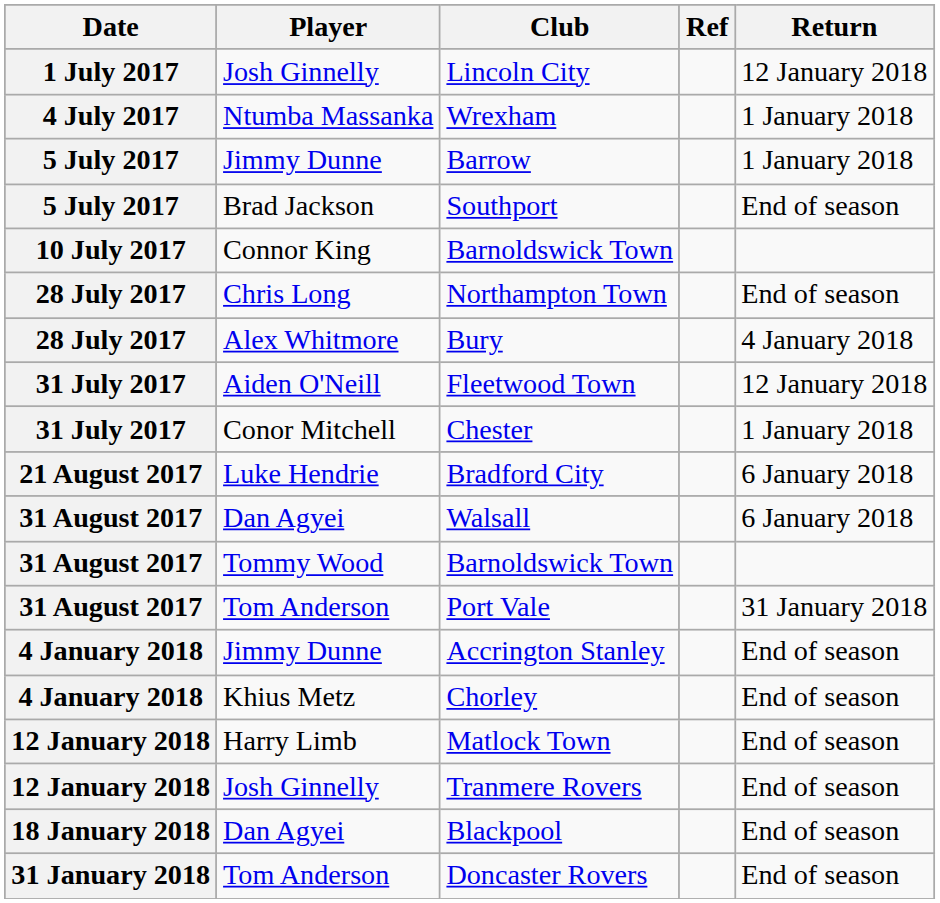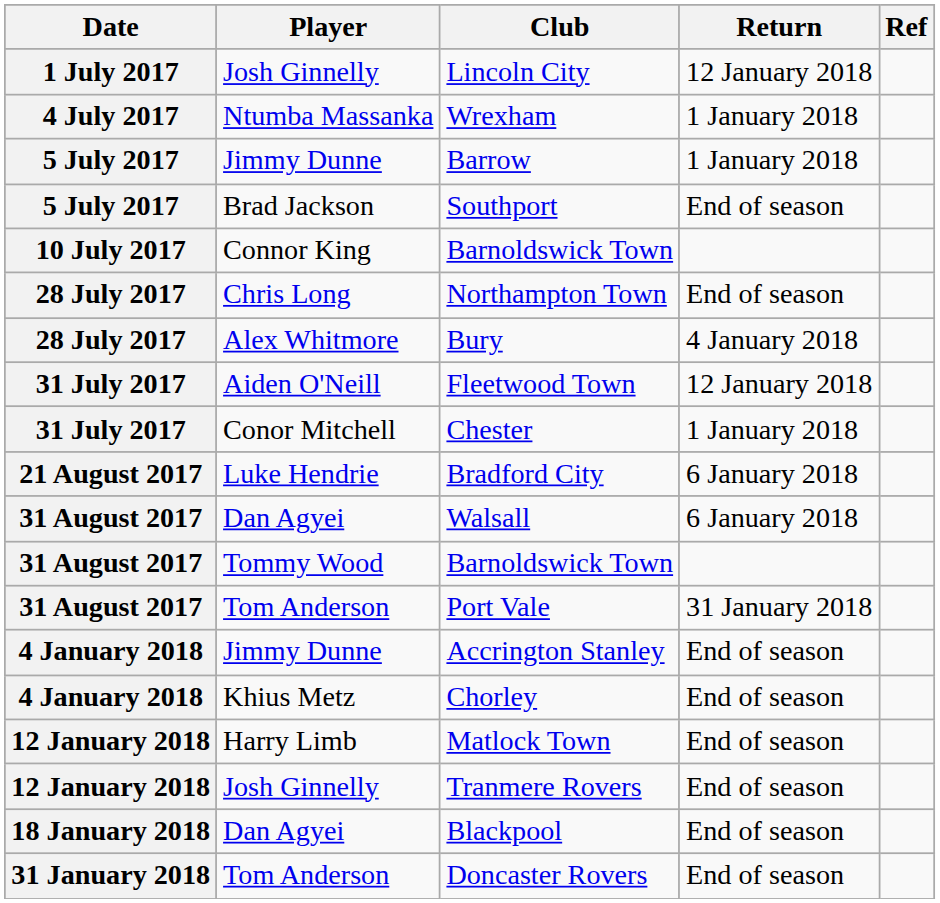 <table class="wikitable plainrowheaders">
 <tr>
 <th scope=col>Date</th>
 <th scope=col>Player</th>
 <th scope=col>Club</th>
+<th scope=col>Return</th>
 <th scope=col class=unsortable>Ref</th>
-<th scope=col>Return</th>
 </tr>
 <tr>
 <th scope=row>1 July 2017</th>
 <td><a href='#'>Josh Ginnelly</a></td>
 <td><a href='#'>Lincoln City</a></td>
+<td>12 January 2018</td>
 <td style="text-align:center;"></td>
-<td>12 January 2018</td>
 </tr>
 <tr>
 <th scope=row>4 July 2017</th>
 <td><a href='#'>Ntumba Massanka</a></td>
 <td><a href='#'>Wrexham</a></td>
+<td>1 January 2018</td>
 <td style="text-align:center;"></td>
-<td>1 January 2018</td>
 </tr>
 <tr>
 <th scope=row>5 July 2017</th>
 <td><a href='#'>Jimmy Dunne</a></td>
 <td><a href='#'>Barrow</a></td>
+<td>1 January 2018</td>
 <td style="text-align:center;"></td>
-<td>1 January 2018</td>
 </tr>
 <tr>
 <th scope=row>5 July 2017</th>
 <td>Brad Jackson</td>
 <td><a href='#'>Southport</a></td>
+<td>End of season</td>
 <td style="text-align:center;"></td>
-<td>End of season</td>
 </tr>
 <tr>
 <th scope=row>10 July 2017</th>
 <td>Connor King</td>
 <td><a href='#'>Barnoldswick Town</a></td>
+<td></td>
 <td style="text-align:center;"></td>
-<td></td>
 </tr>
 <tr>
 <th scope=row>28 July 2017</th>
 <td><a href='#'>Chris Long</a></td>
 <td><a href='#'>Northampton Town</a></td>
+<td>End of season</td>
 <td style="text-align:center;"></td>
-<td>End of season</td>
 </tr>
 <tr>
 <th scope=row>28 July 2017</th>
 <td><a href='#'>Alex Whitmore</a></td>
 <td><a href='#'>Bury</a></td>
+<td>4 January 2018</td>
 <td style="text-align:center;"></td>
-<td>4 January 2018</td>
 </tr>
 <tr>
 <th scope=row>31 July 2017</th>
 <td><a href='#'>Aiden O'Neill</a></td>
 <td><a href='#'>Fleetwood Town</a></td>
+<td>12 January 2018</td>
 <td style="text-align:center;"></td>
-<td>12 January 2018</td>
 </tr>
 <tr>
 <th scope=row>31 July 2017</th>
 <td>Conor Mitchell</td>
 <td><a href='#'>Chester</a></td>
+<td>1 January 2018</td>
 <td style="text-align:center;"></td>
-<td>1 January 2018</td>
 </tr>
 <tr>
 <th scope=row>21 August 2017</th>
 <td><a href='#'>Luke Hendrie</a></td>
 <td><a href='#'>Bradford City</a></td>
+<td>6 January 2018</td>
 <td style="text-align:center;"></td>
-<td>6 January 2018</td>
 </tr>
 <tr>
 <th scope=row>31 August 2017</th>
 <td><a href='#'>Dan Agyei</a></td>
 <td><a href='#'>Walsall</a></td>
+<td>6 January 2018</td>
 <td style="text-align:center;"></td>
-<td>6 January 2018</td>
 </tr>
 <tr>
 <th scope=row>31 August 2017</th>
 <td><a href='#'>Tommy Wood</a></td>
 <td><a href='#'>Barnoldswick Town</a></td>
+<td></td>
 <td style="text-align:center;"></td>
-<td></td>
 </tr>
 <tr>
 <th scope=row>31 August 2017</th>
 <td><a href='#'>Tom Anderson</a></td>
 <td><a href='#'>Port Vale</a></td>
+<td>31 January 2018</td>
 <td style="text-align:center;"></td>
-<td>31 January 2018</td>
 </tr>
 <tr>
 <th scope=row>4 January 2018</th>
 <td><a href='#'>Jimmy Dunne</a></td>
 <td><a href='#'>Accrington Stanley</a></td>
+<td>End of season</td>
 <td style="text-align:center;"></td>
-<td>End of season</td>
 </tr>
 <tr>
 <th scope=row>4 January 2018</th>
 <td>Khius Metz</td>
 <td><a href='#'>Chorley</a></td>
+<td>End of season</td>
 <td style="text-align:center;"></td>
-<td>End of season</td>
 </tr>
 <tr>
 <th scope=row>12 January 2018</th>
 <td>Harry Limb</td>
 <td><a href='#'>Matlock Town</a></td>
+<td>End of season</td>
 <td style="text-align:center;"></td>
-<td>End of season</td>
 </tr>
 <tr>
 <th scope=row>12 January 2018</th>
 <td><a href='#'>Josh Ginnelly</a></td>
 <td><a href='#'>Tranmere Rovers</a></td>
+<td>End of season</td>
 <td style="text-align:center;"></td>
-<td>End of season</td>
 </tr>
 <tr>
 <th scope=row>18 January 2018</th>
 <td><a href='#'>Dan Agyei</a></td>
 <td><a href='#'>Blackpool</a></td>
+<td>End of season</td>
 <td style="text-align:center;"></td>
-<td>End of season</td>
 </tr>
 <tr>
 <th scope=row>31 January 2018</th>
 <td><a href='#'>Tom Anderson</a></td>
 <td><a href='#'>Doncaster Rovers</a></td>
+<td>End of season</td>
 <td style="text-align:center;"></td>
-<td>End of season</td>
 </tr>
 </table>
